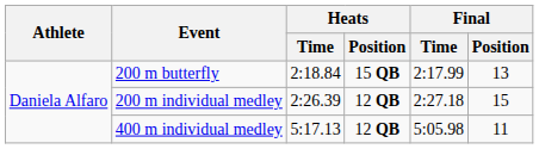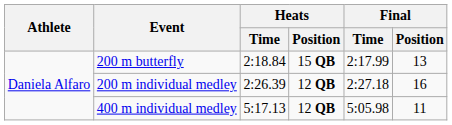 <table class="wikitable" border="1" style="font-size:90%">
 <tr>
 <th rowspan=2>Athlete</th>
 <th rowspan=2>Event</th>
 <th colspan=2>Heats</th>
 <th colspan=2>Final</th>
 </tr>
 <tr>
 <th>Time</th>
 <th>Position</th>
 <th>Time</th>
 <th>Position</th>
 </tr>
 <tr>
 <td rowspan=3><a href='#'>Daniela Alfaro</a></td>
 <td><a href='#'>200 m butterfly</a></td>
 <td align=center>2:18.84</td>
 <td align=center>15 <strong>QB</strong></td>
 <td align=center>2:17.99</td>
 <td align=center>13</td>
 </tr>
 <tr>
 <td><a href='#'>200 m individual medley</a></td>
 <td align=center>2:26.39</td>
 <td align=center>12 <strong>QB</strong></td>
 <td align=center>2:27.18</td>
-<td align=center>15</td>
+<td align=center>16</td>
 </tr>
 <tr>
 <td><a href='#'>400 m individual medley</a></td>
 <td align=center>5:17.13</td>
 <td align=center>12 <strong>QB</strong></td>
 <td align=center>5:05.98</td>
 <td align=center>11</td>
 </tr>
 </table>
